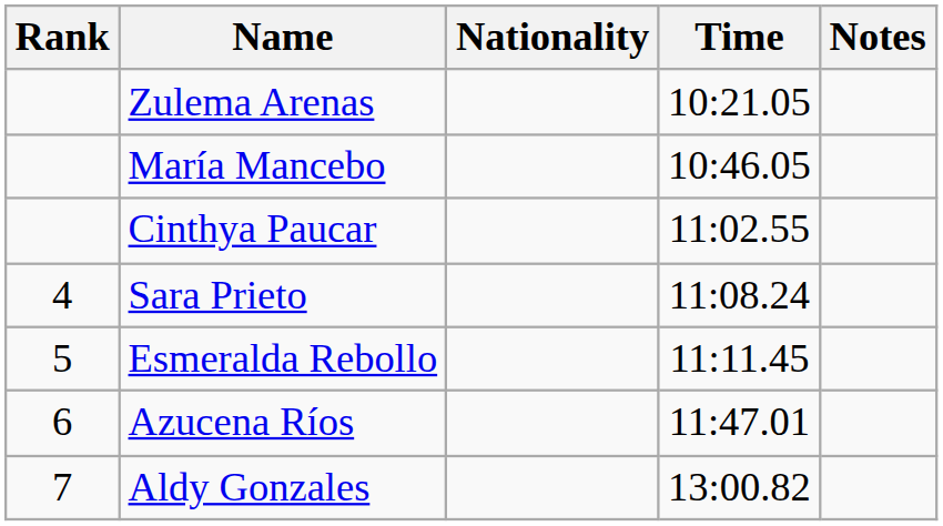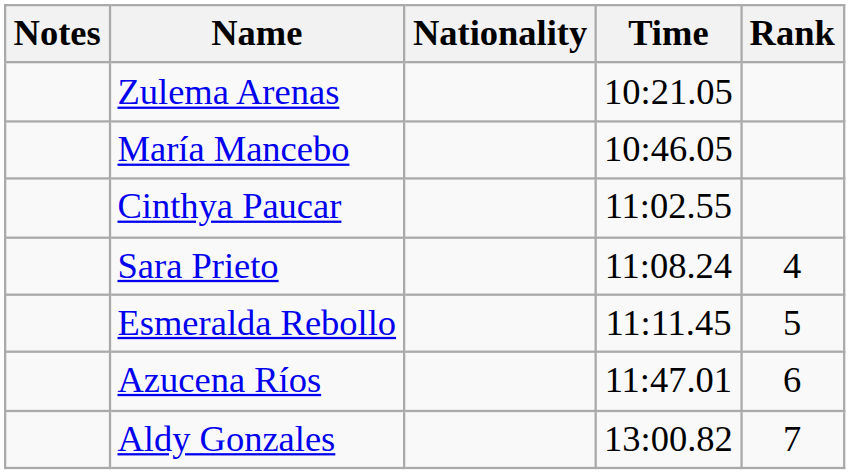 <table class="wikitable sortable" style="text-align:center">
 <tr>
-<th>Rank</th>
+<th>Notes</th>
 <th>Name</th>
 <th>Nationality</th>
 <th>Time</th>
-<th>Notes</th>
+<th>Rank</th>
 </tr>
 <tr>
 <td></td>
 <td align=left><a href='#'>Zulema Arenas</a></td>
 <td></td>
 <td>10:21.05</td>
 <td></td>
 </tr>
 <tr>
 <td></td>
 <td align=left><a href='#'>María Mancebo</a></td>
 <td></td>
 <td>10:46.05</td>
 <td></td>
 </tr>
 <tr>
 <td></td>
 <td align=left><a href='#'>Cinthya Paucar</a></td>
 <td></td>
 <td>11:02.55</td>
 <td></td>
 </tr>
 <tr>
-<td>4</td>
+<td></td>
 <td align=left><a href='#'>Sara Prieto</a></td>
 <td></td>
 <td>11:08.24</td>
-<td></td>
+<td>4</td>
 </tr>
 <tr>
-<td>5</td>
+<td></td>
 <td align=left><a href='#'>Esmeralda Rebollo</a></td>
 <td></td>
 <td>11:11.45</td>
-<td></td>
+<td>5</td>
 </tr>
 <tr>
-<td>6</td>
+<td></td>
 <td align=left><a href='#'>Azucena Ríos</a></td>
 <td></td>
 <td>11:47.01</td>
-<td></td>
+<td>6</td>
 </tr>
 <tr>
-<td>7</td>
+<td></td>
 <td align=left><a href='#'>Aldy Gonzales</a></td>
 <td></td>
 <td>13:00.82</td>
-<td></td>
+<td>7</td>
 </tr>
 </table>
